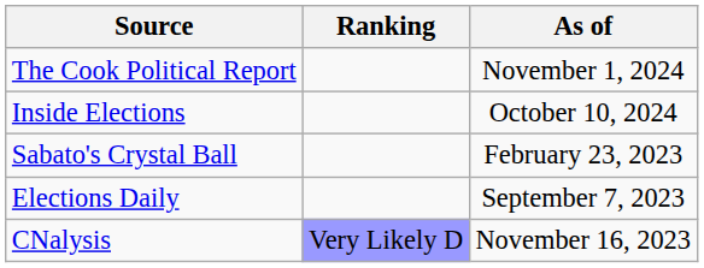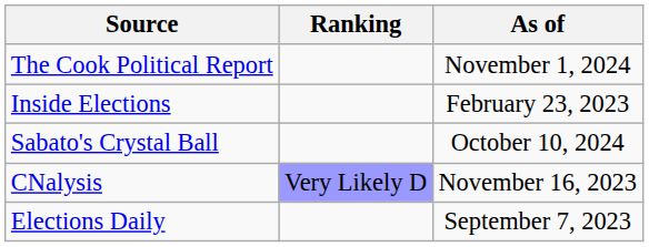 <table class="wikitable" style="text-align:center">
 <tr>
 <th>Source</th>
 <th>Ranking</th>
 <th>As of</th>
 </tr>
 <tr>
 <td align=left><a href='#'>The Cook Political Report</a></td>
 <td></td>
 <td>November 1, 2024</td>
 </tr>
 <tr>
 <td align=left><a href='#'>Inside Elections</a></td>
 <td></td>
-<td>October 10, 2024</td>
+<td>February 23, 2023</td>
 </tr>
 <tr>
 <td align=left><a href='#'>Sabato's Crystal Ball</a></td>
 <td></td>
-<td>February 23, 2023</td>
+<td>October 10, 2024</td>
+</tr>
+<tr>
+<td align=left><a href='#'>CNalysis</a></td>
+<td style="background:#99f">Very Likely D</td>
+<td>November 16, 2023</td>
 </tr>
 <tr>
 <td align=left><a href='#'>Elections Daily</a></td>
 <td></td>
 <td>September 7, 2023</td>
 </tr>
-<tr>
-<td align=left><a href='#'>CNalysis</a></td>
-<td style="background:#99f">Very Likely D</td>
-<td>November 16, 2023</td>
-</tr>
 </table>
